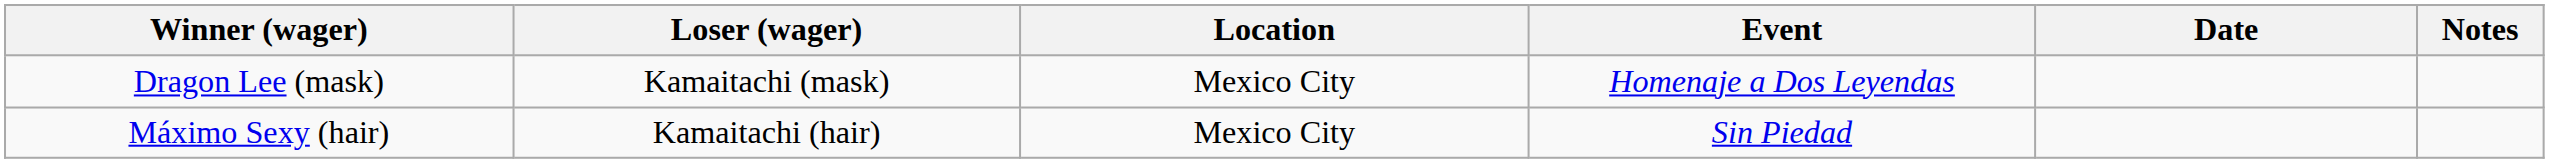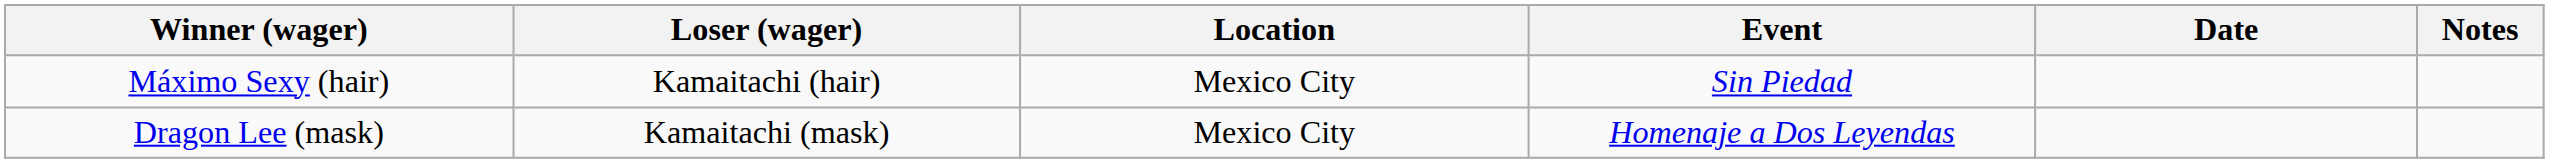 <table class="wikitable sortable" width=100%  style="text-align: center">
 <tr>
 <th width=20% scope="col">Winner (wager)</th>
 <th width=20% scope="col">Loser (wager)</th>
 <th width=20% scope="col">Location</th>
 <th width=20% scope="col">Event</th>
 <th width=15% scope="col">Date</th>
 <th class="unsortable" width=5% scope="col">Notes</th>
 </tr>
 <tr>
+<td><a href='#'>Máximo Sexy</a> (hair)</td>
+<td>Kamaitachi (hair)</td>
+<td>Mexico City</td>
+<td><em><a href='#'>Sin Piedad</a></em></td>
+<td></td>
+<td></td>
+</tr>
+<tr>
 <td><a href='#'>Dragon Lee</a> (mask)</td>
 <td>Kamaitachi (mask)</td>
 <td>Mexico City</td>
 <td><em><a href='#'>Homenaje a Dos Leyendas</a></em></td>
 <td></td>
 <td></td>
 </tr>
-<tr>
-<td><a href='#'>Máximo Sexy</a> (hair)</td>
-<td>Kamaitachi (hair)</td>
-<td>Mexico City</td>
-<td><em><a href='#'>Sin Piedad</a></em></td>
-<td></td>
-<td></td>
-</tr>
 </table>
